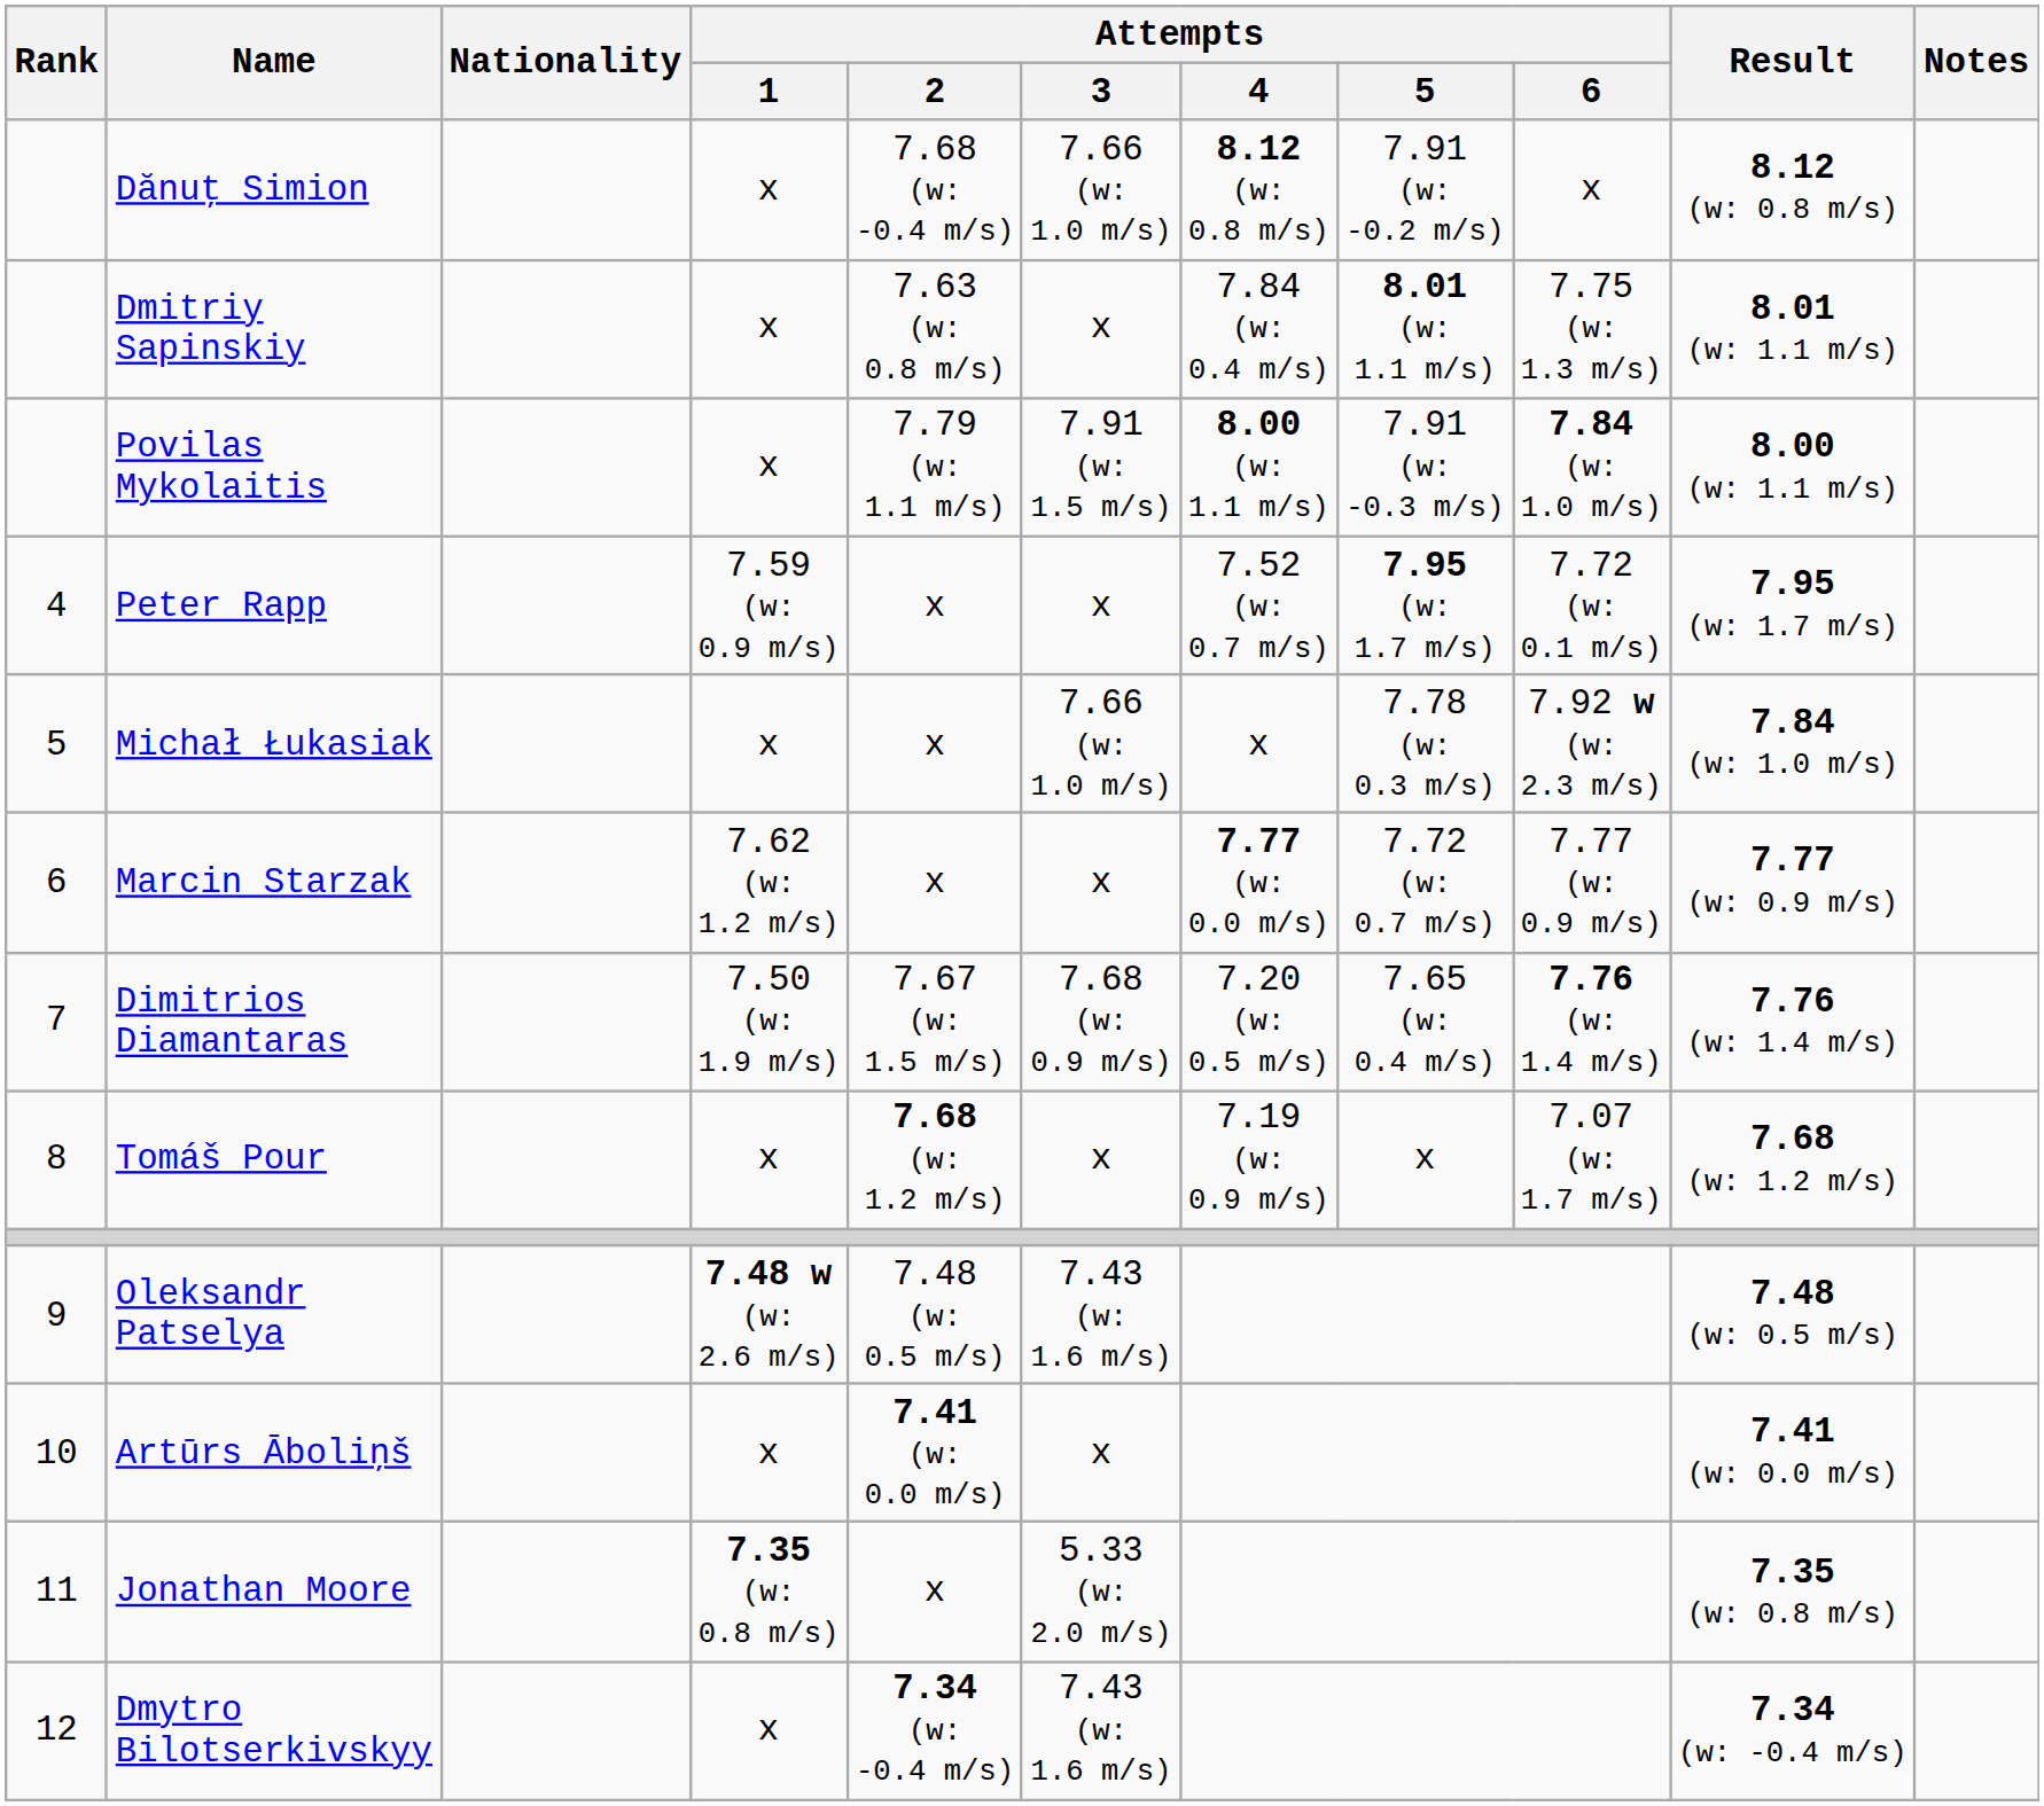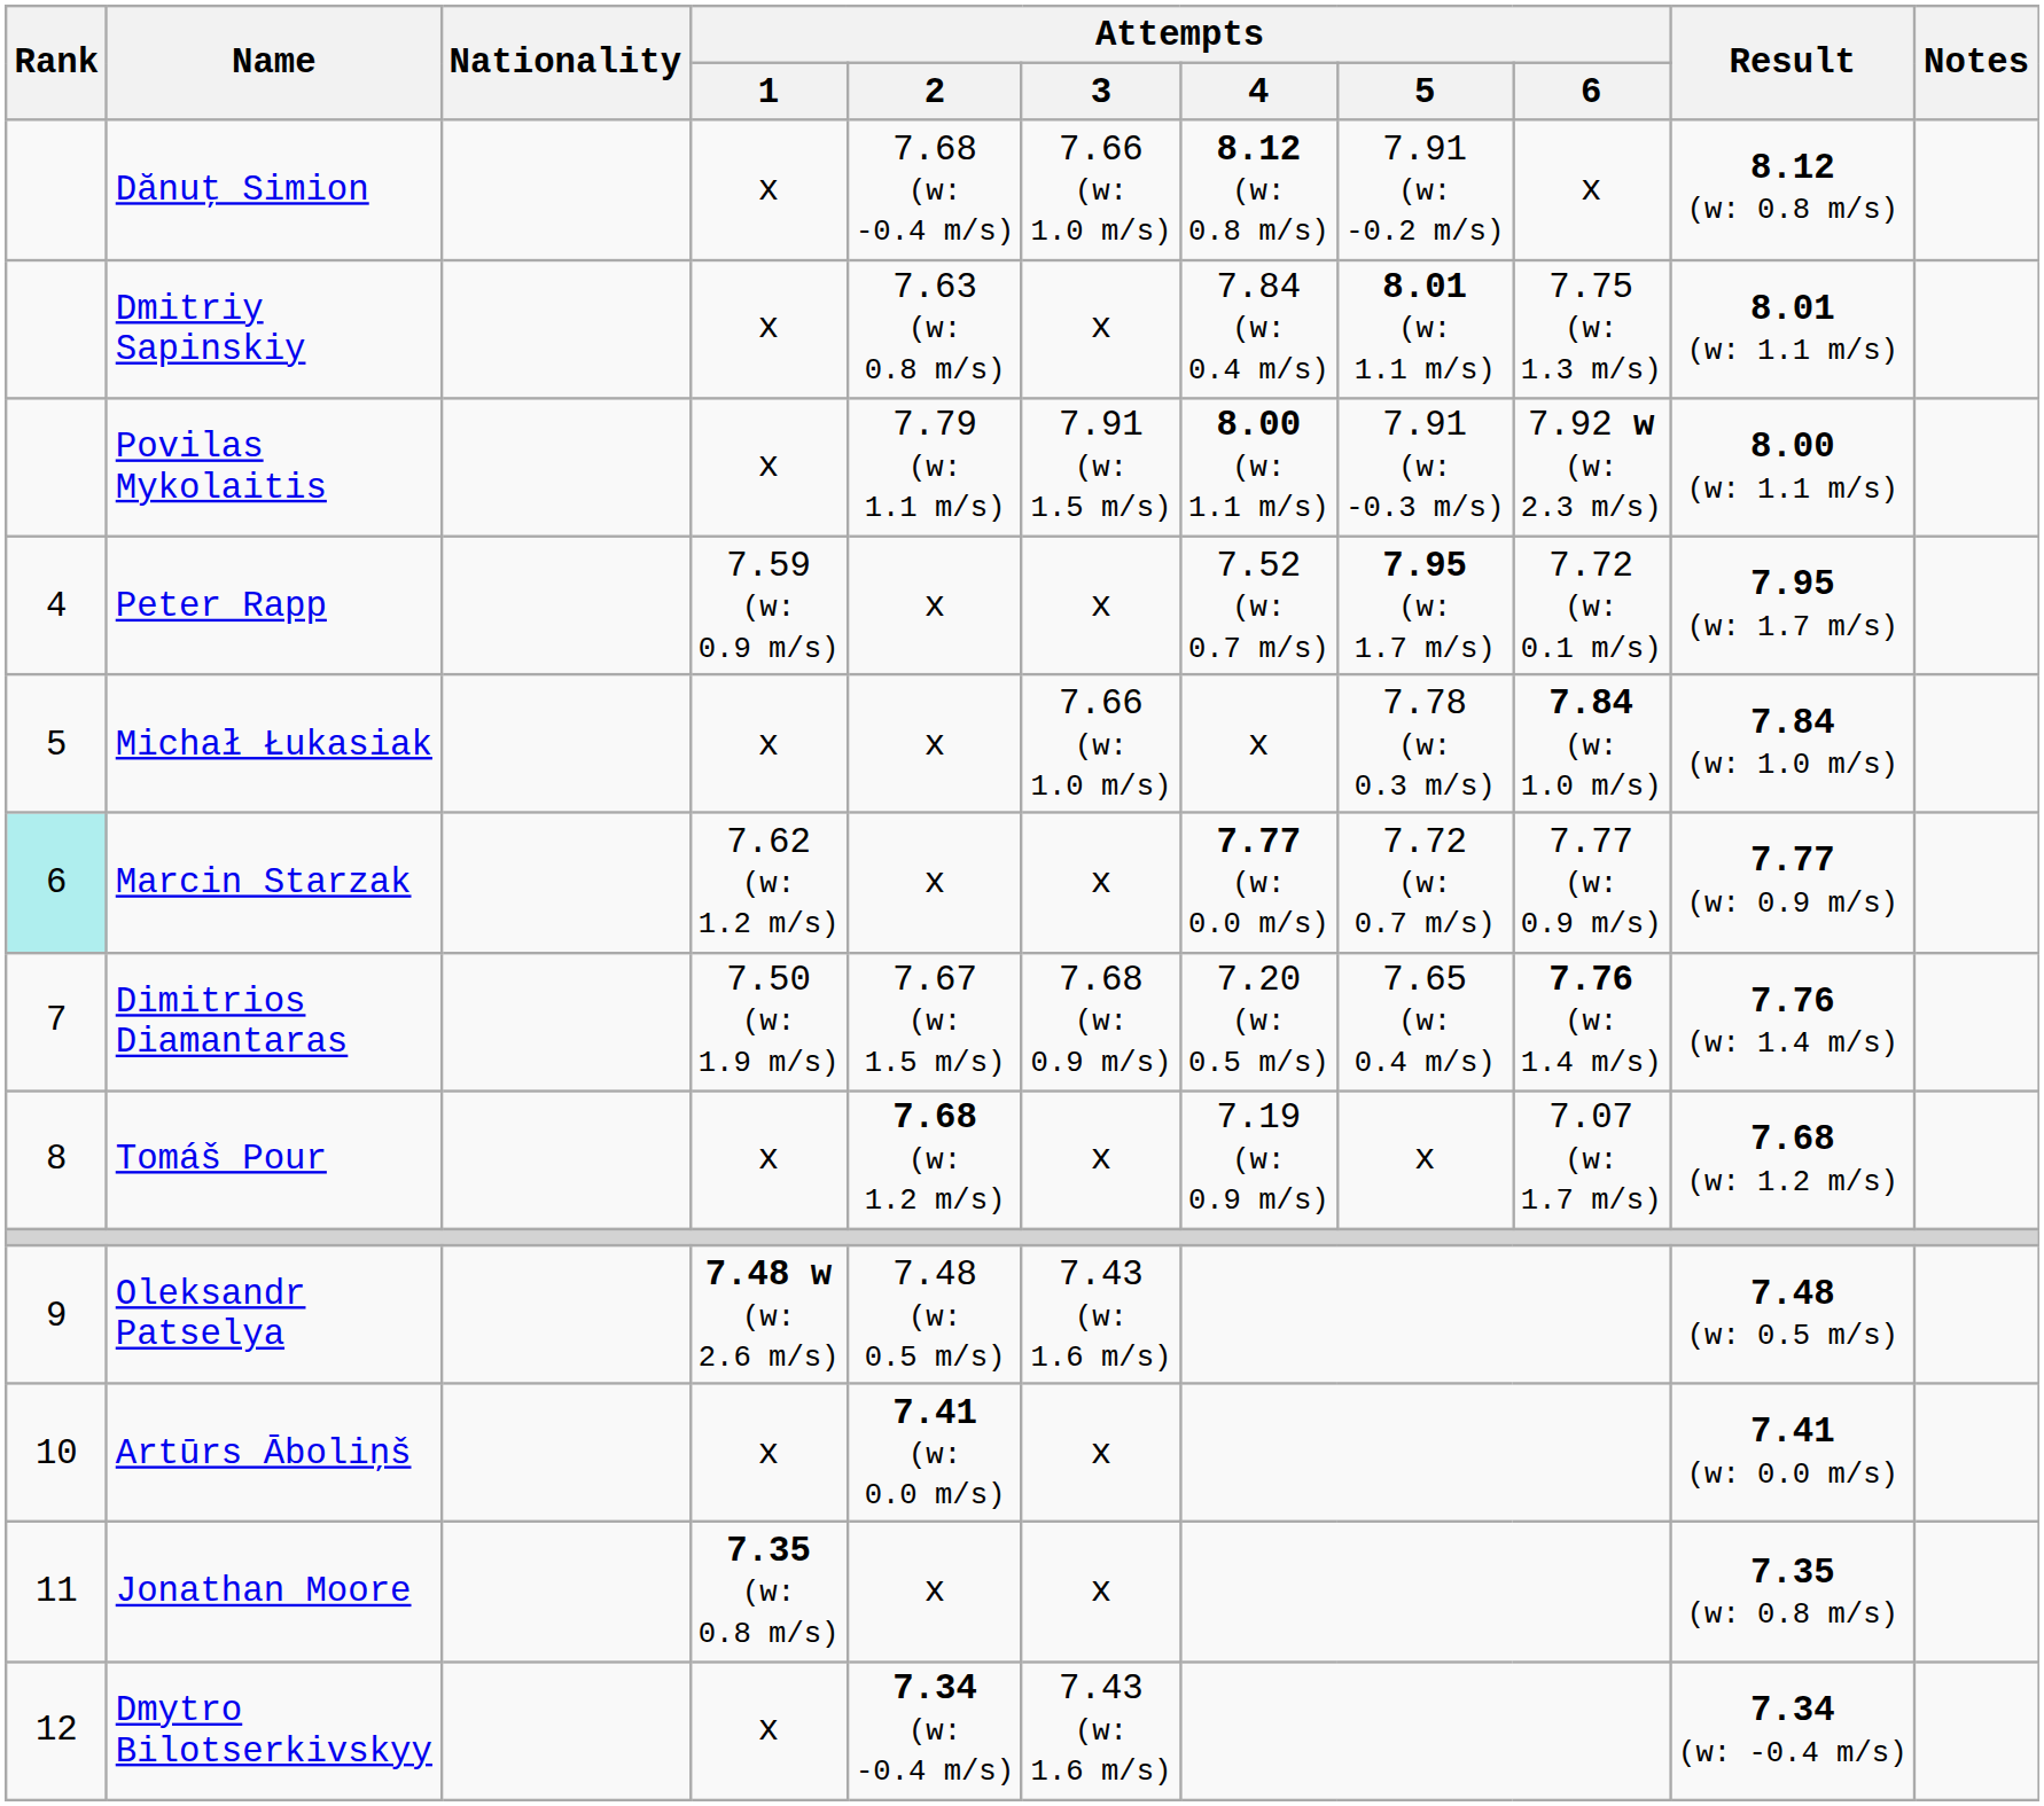 <table class="wikitable sortable" style="text-align:center">
 <tr>
 <th rowspan=2>Rank</th>
 <th rowspan=2>Name</th>
 <th rowspan=2>Nationality</th>
 <th colspan=6>Attempts</th>
 <th rowspan=2>Result</th>
 <th rowspan=2>Notes</th>
 </tr>
 <tr>
 <th>1</th>
 <th>2</th>
 <th>3</th>
 <th>4</th>
 <th>5</th>
 <th>6</th>
 </tr>
 <tr>
 <td></td>
 <td align=left><a href='#'>Dănuţ Simion</a></td>
 <td align=left></td>
 <td>x</td>
 <td>7.68<br><small>(w: -0.4 m/s)</small></td>
 <td>7.66<br><small>(w: 1.0 m/s)</small></td>
 <td><strong>8.12</strong><br><small>(w: 0.8 m/s)</small></td>
 <td>7.91<br><small>(w: -0.2 m/s)</small></td>
 <td>x</td>
 <td><strong>8.12</strong><br><small>(w: 0.8 m/s)</small></td>
 <td></td>
 </tr>
 <tr>
 <td></td>
 <td align=left><a href='#'>Dmitriy Sapinskiy</a></td>
 <td align=left></td>
 <td>x</td>
 <td>7.63<br><small>(w: 0.8 m/s)</small></td>
 <td>x</td>
 <td>7.84<br><small>(w: 0.4 m/s)</small></td>
 <td><strong>8.01</strong><br><small>(w: 1.1 m/s)</small></td>
 <td>7.75<br><small>(w: 1.3 m/s)</small></td>
 <td><strong>8.01</strong><br><small>(w: 1.1 m/s)</small></td>
 <td></td>
 </tr>
 <tr>
 <td></td>
 <td align=left><a href='#'>Povilas Mykolaitis</a></td>
 <td align=left></td>
 <td>x</td>
 <td>7.79<br><small>(w: 1.1 m/s)</small></td>
 <td>7.91<br><small>(w: 1.5 m/s)</small></td>
 <td><strong>8.00</strong><br><small>(w: 1.1 m/s)</small></td>
 <td>7.91<br><small>(w: -0.3 m/s)</small></td>
-<td><strong>7.84</strong><br><small>(w: 1.0 m/s)</small></td>
+<td>7.92 <strong>w</strong><br><small>(w: 2.3 m/s)</small></td>
 <td><strong>8.00</strong><br><small>(w: 1.1 m/s)</small></td>
 <td></td>
 </tr>
 <tr>
 <td>4</td>
 <td align=left><a href='#'>Peter Rapp</a></td>
 <td align=left></td>
 <td>7.59<br><small>(w: 0.9 m/s)</small></td>
 <td>x</td>
 <td>x</td>
 <td>7.52<br><small>(w: 0.7 m/s)</small></td>
 <td><strong>7.95</strong><br><small>(w: 1.7 m/s)</small></td>
 <td>7.72<br><small>(w: 0.1 m/s)</small></td>
 <td><strong>7.95</strong><br><small>(w: 1.7 m/s)</small></td>
 <td></td>
 </tr>
 <tr>
 <td>5</td>
 <td align=left><a href='#'>Michał Łukasiak</a></td>
 <td align=left></td>
 <td>x</td>
 <td>x</td>
 <td>7.66<br><small>(w: 1.0 m/s)</small></td>
 <td>x</td>
 <td>7.78<br><small>(w: 0.3 m/s)</small></td>
-<td>7.92 <strong>w</strong><br><small>(w: 2.3 m/s)</small></td>
+<td><strong>7.84</strong><br><small>(w: 1.0 m/s)</small></td>
 <td><strong>7.84</strong><br><small>(w: 1.0 m/s)</small></td>
 <td></td>
 </tr>
 <tr>
-<td>6</td>
+<td style="background: paleturquoise;">6</td>
 <td align=left><a href='#'>Marcin Starzak</a></td>
 <td align=left></td>
 <td>7.62<br><small>(w: 1.2 m/s)</small></td>
 <td>x</td>
 <td>x</td>
 <td><strong>7.77</strong><br><small>(w: 0.0 m/s)</small></td>
 <td>7.72<br><small>(w: 0.7 m/s)</small></td>
 <td>7.77<br><small>(w: 0.9 m/s)</small></td>
 <td><strong>7.77</strong><br><small>(w: 0.9 m/s)</small></td>
 <td></td>
 </tr>
 <tr>
 <td>7</td>
 <td align=left><a href='#'>Dimitrios Diamantaras</a></td>
 <td align=left></td>
 <td>7.50<br><small>(w: 1.9 m/s)</small></td>
 <td>7.67<br><small>(w: 1.5 m/s)</small></td>
 <td>7.68<br><small>(w: 0.9 m/s)</small></td>
 <td>7.20<br><small>(w: 0.5 m/s)</small></td>
 <td>7.65<br><small>(w: 0.4 m/s)</small></td>
 <td><strong>7.76</strong><br><small>(w: 1.4 m/s)</small></td>
 <td><strong>7.76</strong><br><small>(w: 1.4 m/s)</small></td>
 <td></td>
 </tr>
 <tr>
 <td>8</td>
 <td align=left><a href='#'>Tomáš Pour</a></td>
 <td align=left></td>
 <td>x</td>
 <td><strong>7.68</strong><br><small>(w: 1.2 m/s)</small></td>
 <td>x</td>
 <td>7.19<br><small>(w: 0.9 m/s)</small></td>
 <td>x</td>
 <td>7.07<br><small>(w: 1.7 m/s)</small></td>
 <td><strong>7.68</strong><br><small>(w: 1.2 m/s)</small></td>
 <td></td>
 </tr>
 <tr>
 <td colspan=11 bgcolor=lightgray></td>
 </tr>
 <tr>
 <td>9</td>
 <td align=left><a href='#'>Oleksandr Patselya</a></td>
 <td align=left></td>
 <td><strong>7.48</strong> <strong>w</strong><br><small>(w: 2.6 m/s)</small></td>
 <td>7.48<br><small>(w: 0.5 m/s)</small></td>
 <td>7.43<br><small>(w: 1.6 m/s)</small></td>
 <td colspan=3></td>
 <td><strong>7.48</strong><br><small>(w: 0.5 m/s)</small></td>
 <td></td>
 </tr>
 <tr>
 <td>10</td>
 <td align=left><a href='#'>Artūrs Āboliņš</a></td>
 <td align=left></td>
 <td>x</td>
 <td><strong>7.41</strong><br><small>(w: 0.0 m/s)</small></td>
 <td>x</td>
 <td colspan=3></td>
 <td><strong>7.41</strong><br><small>(w: 0.0 m/s)</small></td>
 <td></td>
 </tr>
 <tr>
 <td>11</td>
 <td align=left><a href='#'>Jonathan Moore</a></td>
 <td align=left></td>
 <td><strong>7.35</strong><br><small>(w: 0.8 m/s)</small></td>
 <td>x</td>
-<td>5.33<br><small>(w: 2.0 m/s)</small></td>
+<td>x</td>
 <td colspan=3></td>
 <td><strong>7.35</strong><br><small>(w: 0.8 m/s)</small></td>
 <td></td>
 </tr>
 <tr>
 <td>12</td>
 <td align=left><a href='#'>Dmytro Bilotserkivskyy</a></td>
 <td align=left></td>
 <td>x</td>
 <td><strong>7.34</strong><br><small>(w: -0.4 m/s)</small></td>
 <td>7.43<br><small>(w: 1.6 m/s)</small></td>
 <td colspan=3></td>
 <td><strong>7.34</strong><br><small>(w: -0.4 m/s)</small></td>
 <td></td>
 </tr>
 </table>
